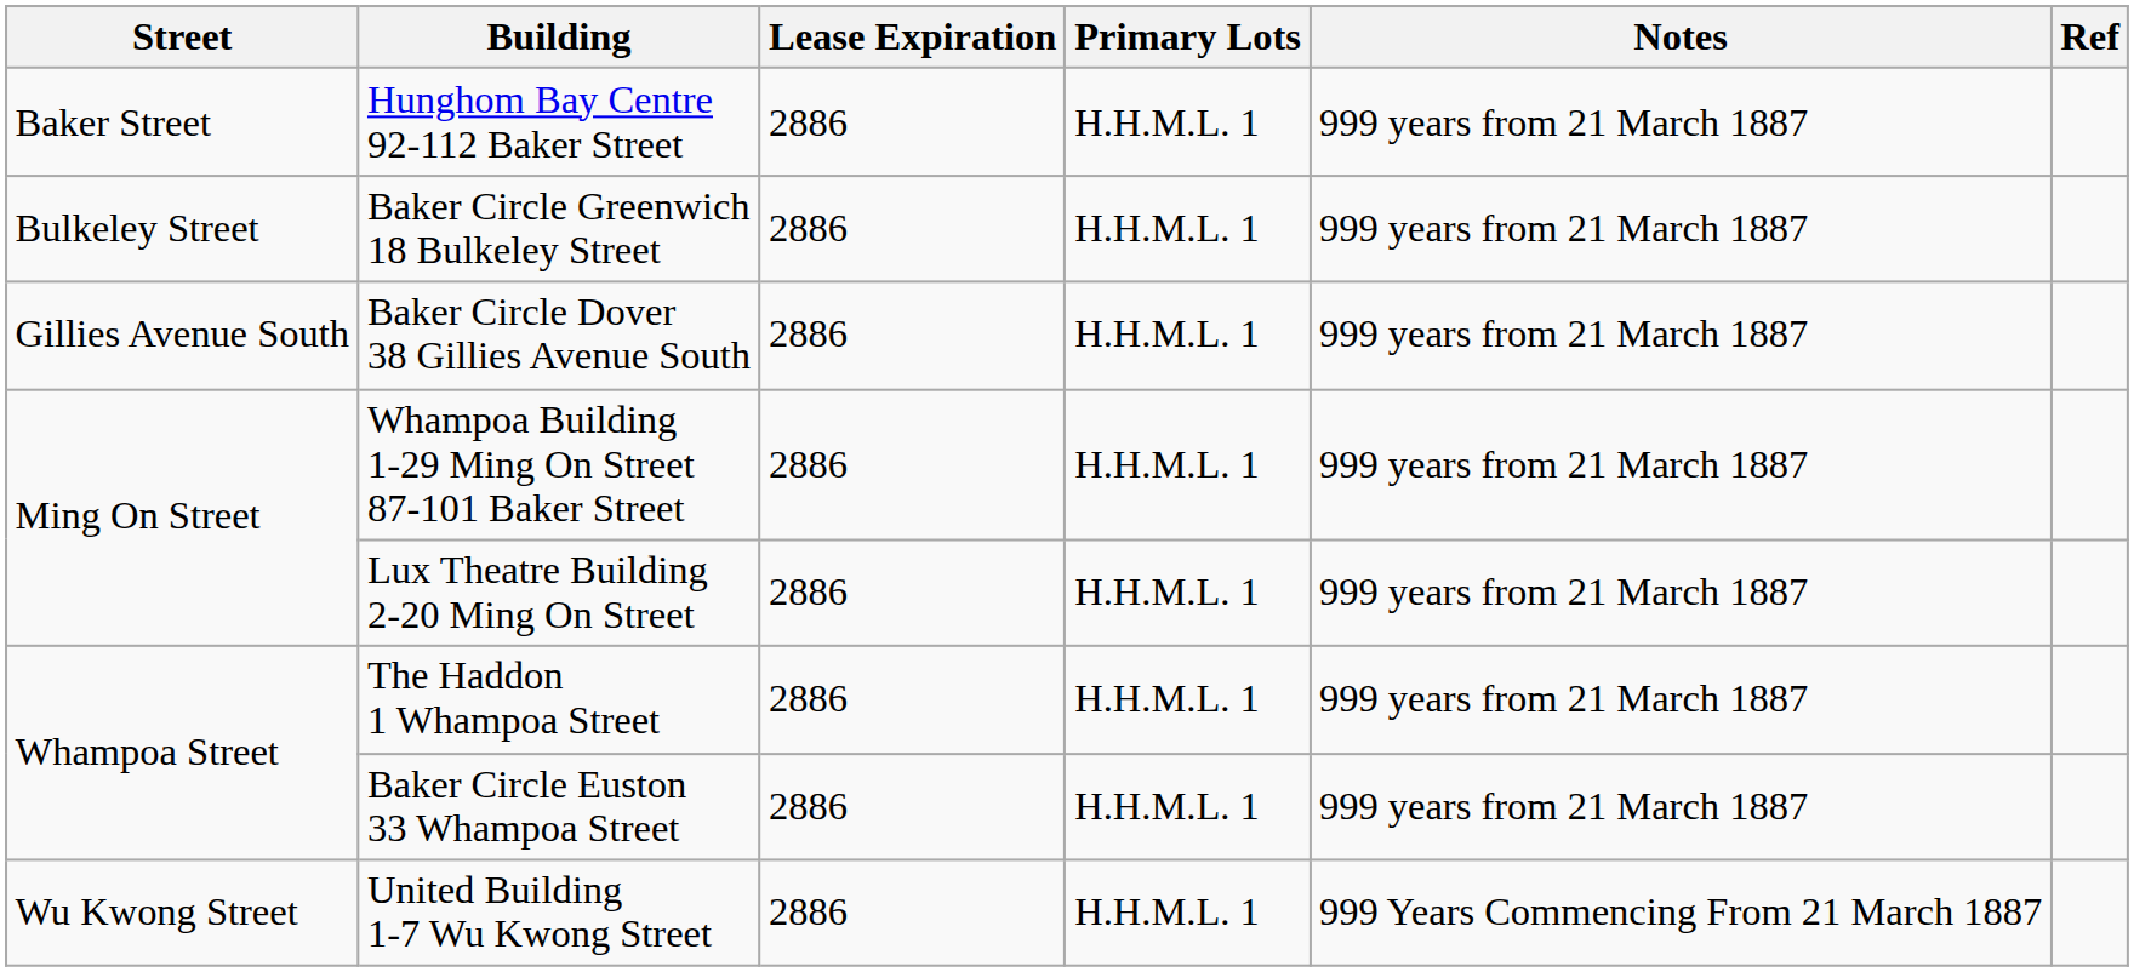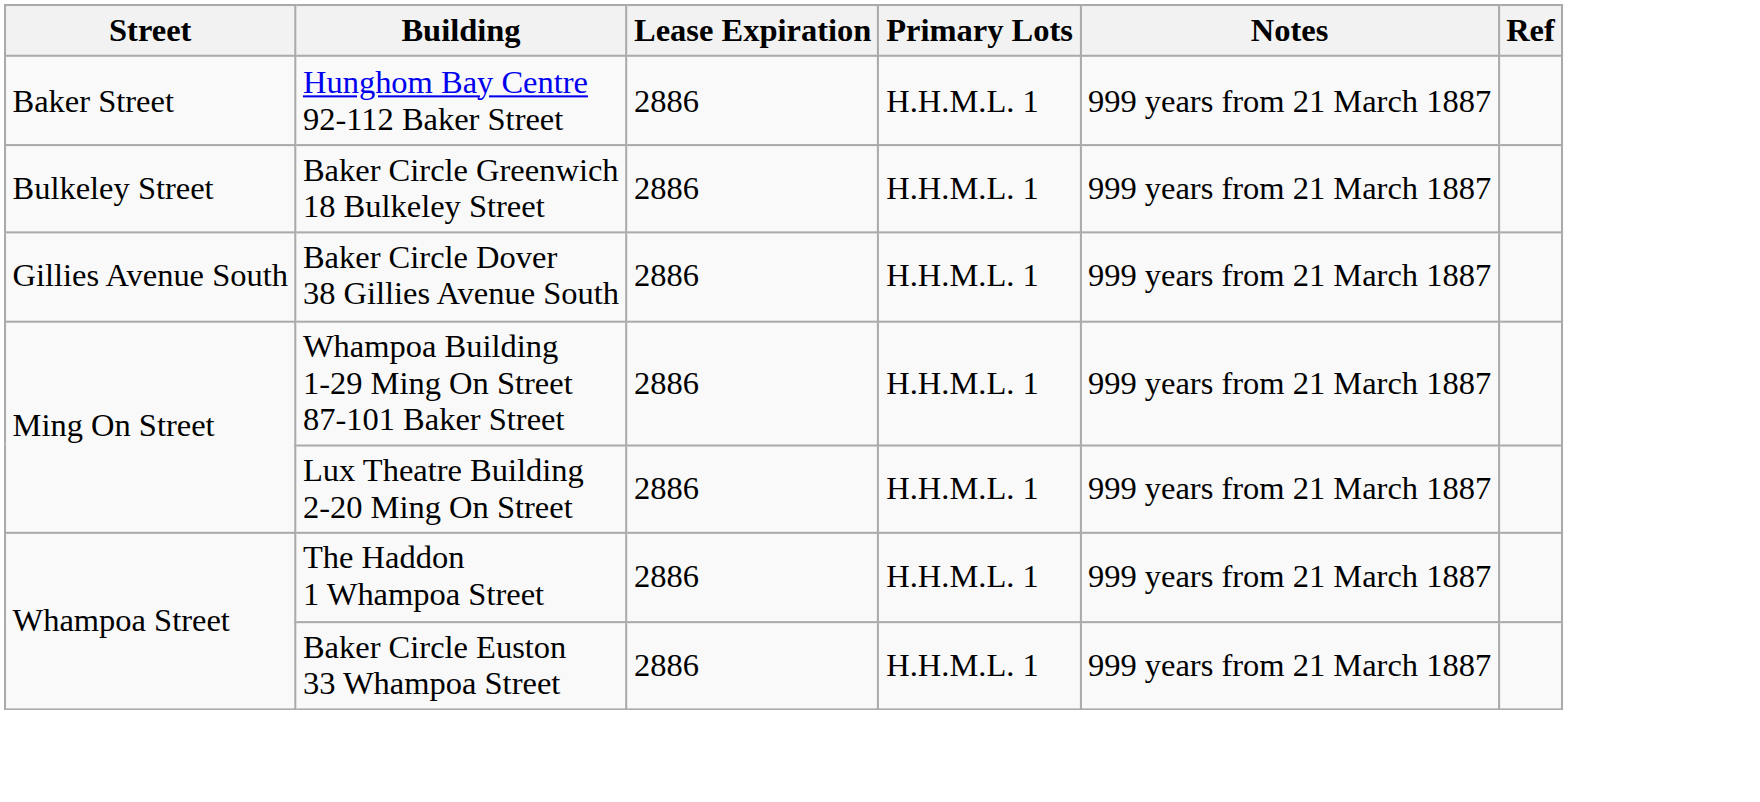 <table class="wikitable">
 <tr>
 <th>Street</th>
 <th>Building</th>
 <th>Lease Expiration</th>
 <th>Primary Lots</th>
 <th>Notes</th>
 <th>Ref</th>
 </tr>
 <tr>
 <td>Baker Street</td>
 <td><a href='#'>Hunghom Bay Centre</a><br>92-112 Baker Street</td>
 <td>2886</td>
 <td>H.H.M.L. 1</td>
 <td>999 years from 21 March 1887</td>
 <td></td>
 </tr>
 <tr>
 <td>Bulkeley Street</td>
 <td>Baker Circle Greenwich<br>18 Bulkeley Street</td>
 <td>2886</td>
 <td>H.H.M.L. 1</td>
 <td>999 years from 21 March 1887</td>
 <td></td>
 </tr>
 <tr>
 <td>Gillies Avenue South</td>
 <td>Baker Circle Dover<br>38 Gillies Avenue South</td>
 <td>2886</td>
 <td>H.H.M.L. 1</td>
 <td>999 years from 21 March 1887</td>
 <td></td>
 </tr>
 <tr>
 <td rowspan="2">Ming On Street</td>
 <td>Whampoa Building<br>1-29 Ming On Street<br>87-101 Baker Street</td>
 <td>2886</td>
 <td>H.H.M.L. 1</td>
 <td>999 years from 21 March 1887</td>
 <td></td>
 </tr>
 <tr>
 <td>Lux Theatre Building<br>2-20 Ming On Street</td>
 <td>2886</td>
 <td>H.H.M.L. 1</td>
 <td>999 years from 21 March 1887</td>
 <td><br></td>
 </tr>
 <tr>
 <td rowspan="2">Whampoa Street</td>
 <td>The Haddon<br>1 Whampoa Street</td>
 <td>2886</td>
 <td>H.H.M.L. 1</td>
 <td>999 years from 21 March 1887</td>
 <td></td>
 </tr>
 <tr>
 <td>Baker Circle Euston<br>33 Whampoa Street</td>
 <td>2886</td>
 <td>H.H.M.L. 1</td>
 <td>999 years from 21 March 1887</td>
 <td></td>
 </tr>
-<tr>
-<td>Wu Kwong Street</td>
-<td>United Building<br>1-7 Wu Kwong Street</td>
-<td>2886</td>
-<td>H.H.M.L. 1</td>
-<td>999 Years Commencing From 21 March 1887</td>
-<td></td>
-</tr>
 </table>
